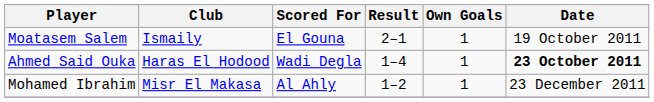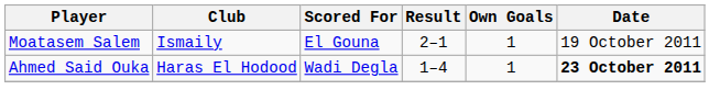 <table class="wikitable" style="text-align:center">
 <tr>
 <th>Player</th>
 <th>Club</th>
 <th>Scored For</th>
 <th>Result</th>
 <th>Own Goals</th>
 <th>Date</th>
 </tr>
 <tr>
 <td align="left"> <a href='#'>Moatasem Salem</a></td>
 <td align="left"><a href='#'>Ismaily</a></td>
 <td align="left"><a href='#'>El Gouna</a></td>
 <td>2–1</td>
 <td>1</td>
 <td>19 October 2011</td>
 </tr>
 <tr>
 <td align="left"> <a href='#'>Ahmed Said Ouka</a></td>
 <td align="left"><a href='#'>Haras El Hodood</a></td>
 <td align="left"><a href='#'>Wadi Degla</a></td>
 <td>1–4</td>
 <td>1</td>
 <td><strong>23 October 2011</strong></td>
 </tr>
 <tr>
-<td align="left"> Mohamed Ibrahim</td>
-<td align="left"><a href='#'>Misr El Makasa</a></td>
-<td align="left"><a href='#'>Al Ahly</a></td>
-<td>1–2</td>
-<td>1</td>
-<td>23 December 2011</td>
-</tr>
-<tr>
 </tr>
 </table>
